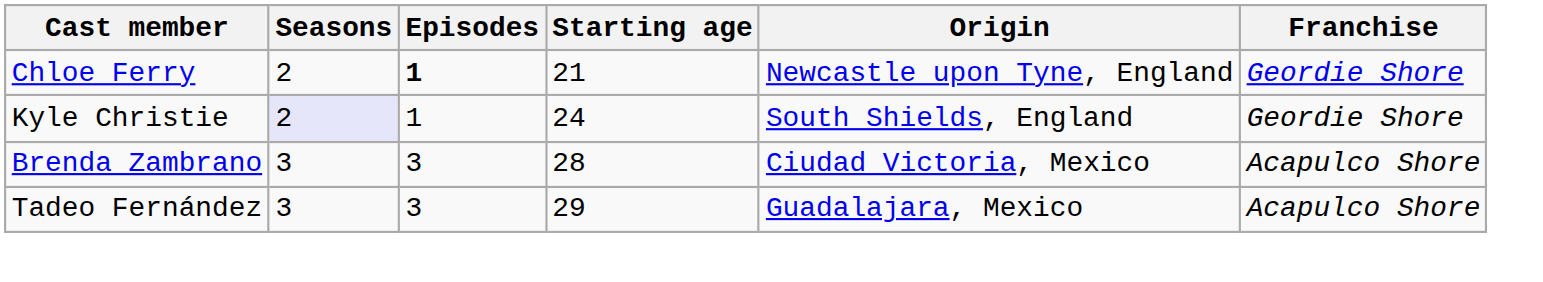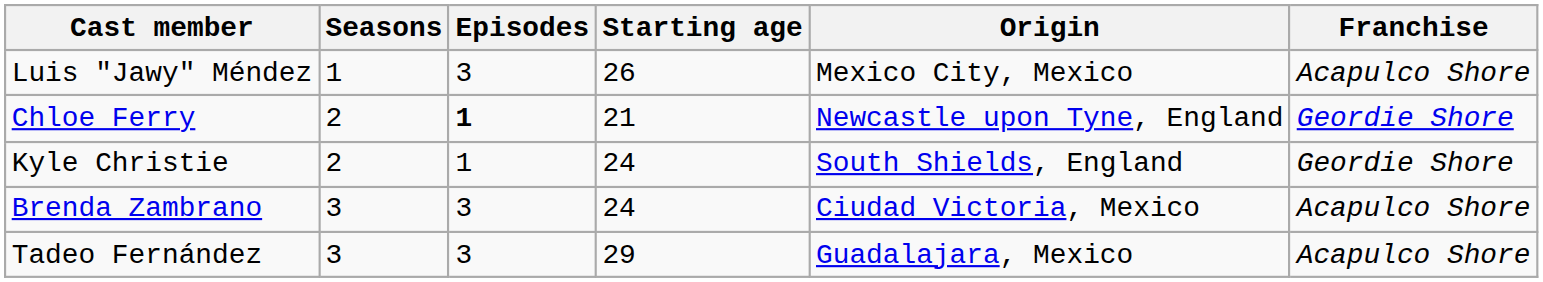 <table class="wikitable sortable">
 <tr>
 <th>Cast member</th>
 <th>Seasons</th>
 <th>Episodes</th>
 <th>Starting age</th>
 <th>Origin</th>
 <th>Franchise</th>
+</tr>
+<tr>
+<td>Luis "Jawy" Méndez</td>
+<td>1</td>
+<td>3</td>
+<td>26</td>
+<td>Mexico City, Mexico</td>
+<td><em>Acapulco Shore</em></td>
 </tr>
 <tr>
 <td><a href='#'>Chloe Ferry</a></td>
 <td>2</td>
 <td><strong>1</strong></td>
 <td>21</td>
 <td><a href='#'>Newcastle upon Tyne</a>, England</td>
 <td><em><a href='#'>Geordie Shore</a></em></td>
 </tr>
 <tr>
 <td>Kyle Christie</td>
-<td style="background: lavender;">2</td>
+<td>2</td>
 <td>1</td>
 <td>24</td>
 <td><a href='#'>South Shields</a>, England</td>
 <td><em>Geordie Shore</em></td>
 </tr>
 <tr>
 <td><a href='#'>Brenda Zambrano</a></td>
 <td>3</td>
 <td>3</td>
-<td>28</td>
+<td>24</td>
 <td><a href='#'>Ciudad Victoria</a>, Mexico</td>
 <td><em>Acapulco Shore</em></td>
 </tr>
 <tr>
 <td>Tadeo Fernández</td>
 <td>3</td>
 <td>3</td>
 <td>29</td>
 <td><a href='#'>Guadalajara</a>, Mexico</td>
 <td><em>Acapulco Shore</em></td>
 </tr>
 </table>
